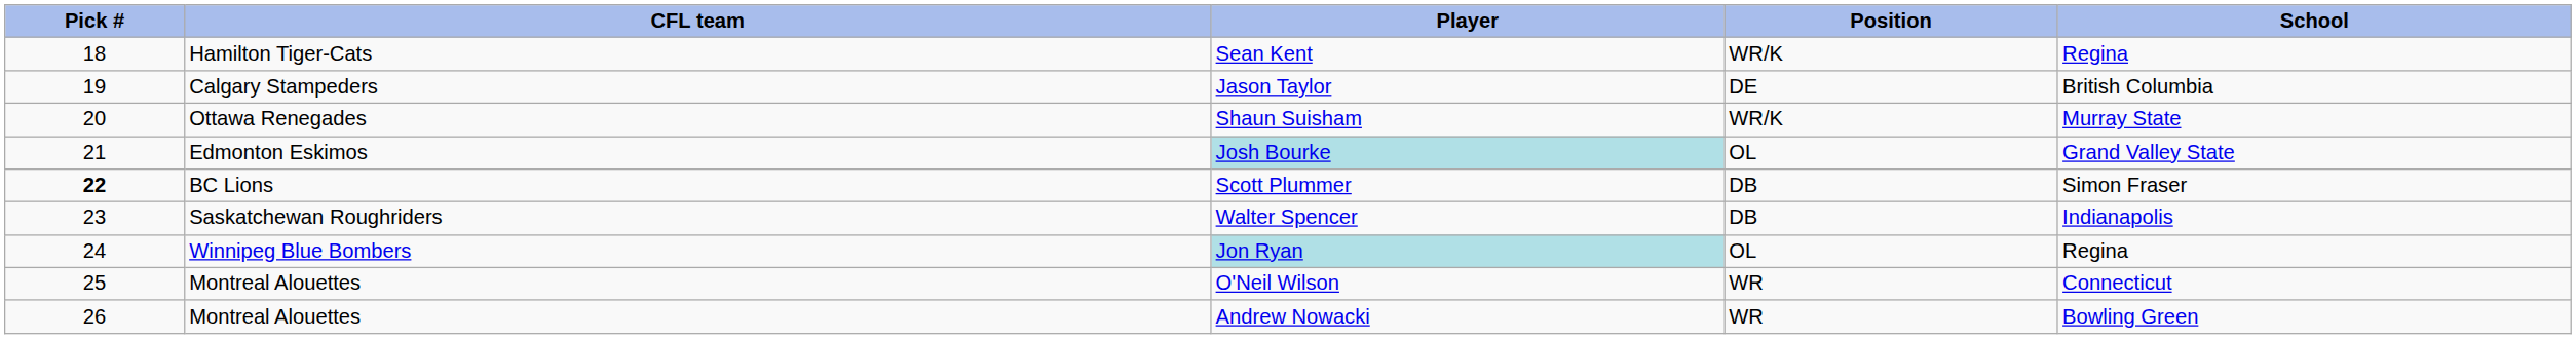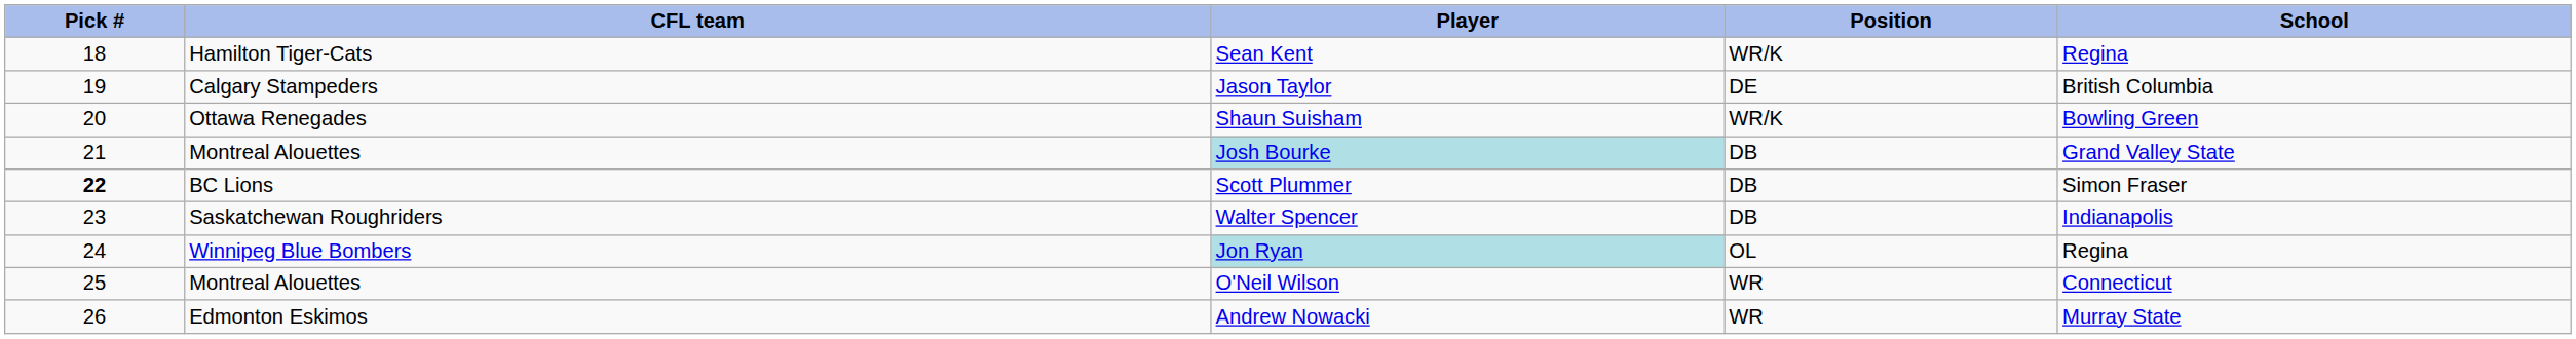 <table class="wikitable" style="width: 100%">
 <tr>
 <th style="background:#A8BDEC;" width=7%>Pick #</th>
 <th width=40% style="background:#A8BDEC;">CFL team</th>
 <th width=20% style="background:#A8BDEC;">Player</th>
 <th width=13% style="background:#A8BDEC;">Position</th>
 <th width=20% style="background:#A8BDEC;">School</th>
 </tr>
 <tr>
 <td align=center>18</td>
 <td>Hamilton Tiger-Cats</td>
 <td><a href='#'>Sean Kent</a></td>
 <td>WR/K</td>
 <td><a href='#'>Regina</a></td>
 </tr>
 <tr>
 <td align=center>19</td>
 <td>Calgary Stampeders</td>
 <td><a href='#'>Jason Taylor</a></td>
 <td>DE</td>
 <td>British Columbia</td>
 </tr>
 <tr>
 <td align=center>20</td>
 <td>Ottawa Renegades</td>
 <td><a href='#'>Shaun Suisham</a></td>
 <td>WR/K</td>
-<td><a href='#'>Murray State</a></td>
+<td><a href='#'>Bowling Green</a></td>
 </tr>
 <tr>
 <td align=center>21</td>
-<td>Edmonton Eskimos</td>
+<td>Montreal Alouettes</td>
 <td bgcolor="#B0E0E6"><a href='#'>Josh Bourke</a></td>
-<td>OL</td>
+<td>DB</td>
 <td><a href='#'>Grand Valley State</a></td>
 </tr>
 <tr>
 <td align=center><strong>22</strong></td>
 <td>BC Lions</td>
 <td><a href='#'>Scott Plummer</a></td>
 <td>DB</td>
 <td>Simon Fraser</td>
 </tr>
 <tr>
 <td align=center>23</td>
 <td>Saskatchewan Roughriders</td>
 <td><a href='#'>Walter Spencer</a></td>
 <td>DB</td>
 <td><a href='#'>Indianapolis</a></td>
 </tr>
 <tr>
 <td align=center>24</td>
 <td><a href='#'>Winnipeg Blue Bombers</a></td>
 <td bgcolor="#B0E0E6"><a href='#'>Jon Ryan</a></td>
 <td>OL</td>
 <td>Regina</td>
 </tr>
 <tr>
 <td align=center>25</td>
 <td>Montreal Alouettes</td>
 <td><a href='#'>O'Neil Wilson</a></td>
 <td>WR</td>
 <td><a href='#'>Connecticut</a></td>
 </tr>
 <tr>
 <td align=center>26</td>
-<td>Montreal Alouettes</td>
+<td>Edmonton Eskimos</td>
 <td><a href='#'>Andrew Nowacki</a></td>
 <td>WR</td>
-<td><a href='#'>Bowling Green</a></td>
+<td><a href='#'>Murray State</a></td>
 </tr>
 </table>
